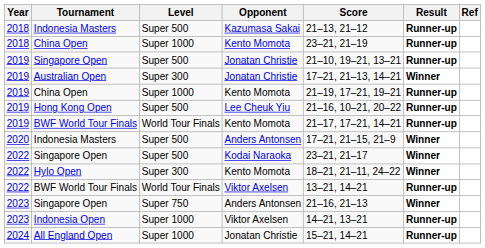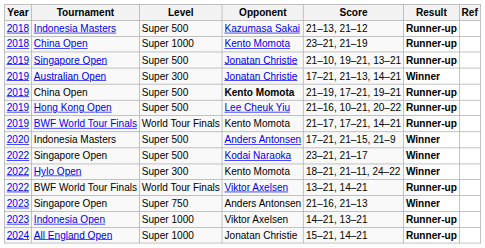 <table class="sortable wikitable" style="font-size: 90%">
 <tr>
 <th>Year</th>
 <th>Tournament</th>
 <th>Level</th>
 <th>Opponent</th>
 <th>Score</th>
 <th>Result</th>
 <th>Ref</th>
 </tr>
 <tr>
 <td align="center"><a href='#'>2018</a></td>
 <td align="left"><a href='#'>Indonesia Masters</a></td>
 <td align="left">Super 500</td>
 <td align="left"> <a href='#'>Kazumasa Sakai</a></td>
 <td align="left">21–13, 21–12</td>
 <td style="text-align:left; background:white"> <strong>Runner-up</strong></td>
 <td style="text-align:center; background:white"></td>
 </tr>
 <tr>
 <td align="center"><a href='#'>2018</a></td>
 <td align="left"><a href='#'>China Open</a></td>
 <td align="left">Super 1000</td>
 <td align="left"> <a href='#'>Kento Momota</a></td>
 <td align="left">23–21, 21–19</td>
 <td style="text-align:left; background:white"> <strong>Runner-up</strong></td>
 <td style="text-align:center; background:white"></td>
 </tr>
 <tr>
 <td align="center"><a href='#'>2019</a></td>
 <td align="left"><a href='#'>Singapore Open</a></td>
 <td align="left">Super 500</td>
 <td align="left"> <a href='#'>Jonatan Christie</a></td>
 <td align="left">21–10, 19–21, 13–21</td>
 <td style="text-align:left; background:white"> <strong>Runner-up</strong></td>
 <td style="text-align:center; background:white"></td>
 </tr>
 <tr>
 <td align="center"><a href='#'>2019</a></td>
 <td align="left"><a href='#'>Australian Open</a></td>
 <td align="left">Super 300</td>
 <td align="left"> <a href='#'>Jonatan Christie</a></td>
 <td align="left">17–21, 21–13, 14–21</td>
 <td style="text-align:left; background:white"> <strong>Winner</strong></td>
 <td style="text-align:center; background:white"></td>
 </tr>
 <tr>
 <td align="center"><a href='#'>2019</a></td>
 <td align="left">China Open</td>
-<td align="left">Super 1000</td>
-<td align="left"> Kento Momota</td>
+<td align="left">Super 500</td>
+<td align="left"><strong> Kento Momota</strong></td>
 <td align="left">21–19, 17–21, 19–21</td>
 <td style="text-align:left; background:white"> <strong>Runner-up</strong></td>
 <td style="text-align:center; background:white"></td>
 </tr>
 <tr>
 <td align="center"><a href='#'>2019</a></td>
 <td align="left"><a href='#'>Hong Kong Open</a></td>
 <td align="left">Super 500</td>
 <td align="left"> <a href='#'>Lee Cheuk Yiu</a></td>
 <td align="left">21–16, 10–21, 20–22</td>
 <td style="text-align:left; background:white"> <strong>Runner-up</strong></td>
 <td style="text-align:center; background:white"></td>
 </tr>
 <tr>
 <td align="center"><a href='#'>2019</a></td>
 <td align="left"><a href='#'>BWF World Tour Finals</a></td>
 <td align="left">World Tour Finals</td>
 <td align="left"> Kento Momota</td>
 <td align="left">21–17, 17–21, 14–21</td>
 <td style="text-align:left; background:white"> <strong>Runner-up</strong></td>
 <td style="text-align:center; background:white"></td>
 </tr>
 <tr>
 <td align="center"><a href='#'>2020</a></td>
 <td align="left">Indonesia Masters</td>
 <td align="left">Super 500</td>
 <td align="left"> <a href='#'>Anders Antonsen</a></td>
 <td align="left">17–21, 21–15, 21–9</td>
 <td style="text-align:left; background:white"> <strong>Winner</strong></td>
 <td style="text-align:center; background:white"></td>
 </tr>
 <tr>
 <td align="center"><a href='#'>2022</a></td>
 <td align="left">Singapore Open</td>
 <td align="left">Super 500</td>
 <td align="left"> <a href='#'>Kodai Naraoka</a></td>
 <td align="left">23–21, 21–17</td>
 <td style="text-align:left; background:white"> <strong>Winner</strong></td>
 <td style="text-align:center; background:white"></td>
 </tr>
 <tr>
 <td align="center"><a href='#'>2022</a></td>
 <td align="left"><a href='#'>Hylo Open</a></td>
 <td align="left">Super 300</td>
 <td align="left"> Kento Momota</td>
 <td align="left">18–21, 21–11, 24–22</td>
 <td style="text-align:left; background:white"> <strong>Winner</strong></td>
 <td style="text-align:center; background:white"></td>
 </tr>
 <tr>
 <td align="center"><a href='#'>2022</a></td>
 <td align="left">BWF World Tour Finals</td>
 <td align="left">World Tour Finals</td>
 <td align="left"> <a href='#'>Viktor Axelsen</a></td>
 <td align="left">13–21, 14–21</td>
 <td style="text-align:left; background:white"> <strong>Runner-up</strong></td>
 <td style="text-align:center; background:white"></td>
 </tr>
 <tr>
 <td align="center"><a href='#'>2023</a></td>
 <td align="left">Singapore Open</td>
 <td align="left">Super 750</td>
 <td align="left"> Anders Antonsen</td>
 <td align="left">21–16, 21–13</td>
 <td style="text-align:left; background:white"> <strong>Winner</strong></td>
 <td style="text-align:center; background:white"></td>
 </tr>
 <tr>
 <td align="center"><a href='#'>2023</a></td>
 <td align="left"><a href='#'>Indonesia Open</a></td>
 <td align="left">Super 1000</td>
 <td align="left"> Viktor Axelsen</td>
 <td align="left">14–21, 13–21</td>
 <td style="text-align:left; background:white"> <strong>Runner-up</strong></td>
 <td style="text-align:center; background:white"></td>
 </tr>
 <tr>
 <td align="center"><a href='#'>2024</a></td>
 <td align="left"><a href='#'>All England Open</a></td>
 <td align="left">Super 1000</td>
 <td align="left"> Jonatan Christie</td>
 <td align="left">15–21, 14–21</td>
 <td style="text-align:left; background:white"> <strong>Runner-up</strong></td>
 <td style="text-align:center; background:white"></td>
 </tr>
 </table>
